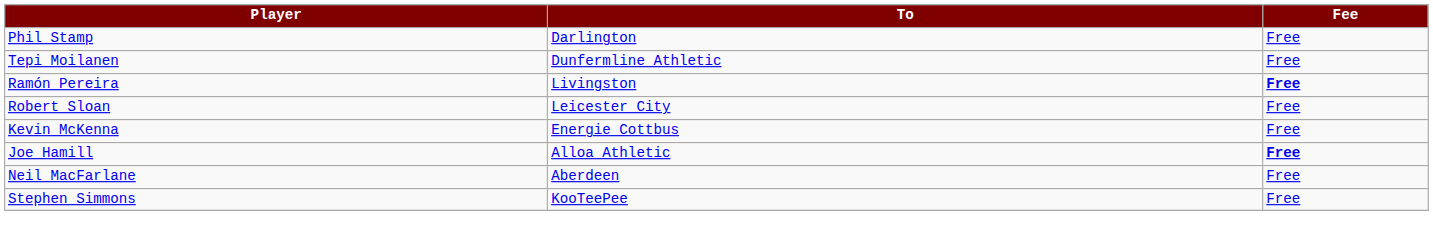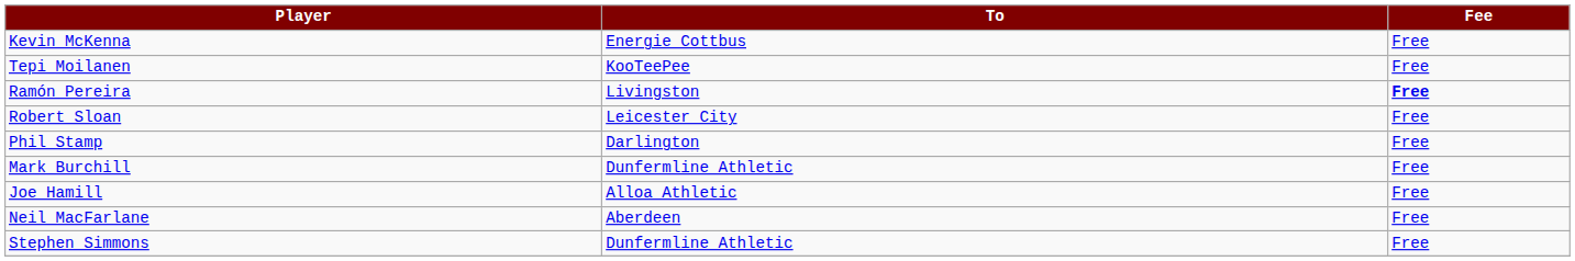 <table class="wikitable" style="text-align:left; font-size:95%;width:98%;">
 <tr>
 <th style="background:maroon; color:white;">Player</th>
 <th style="background:maroon; color:white;">To</th>
 <th style="background:maroon; color:white;">Fee</th>
 </tr>
 <tr>
-<td> <a href='#'>Phil Stamp</a></td>
-<td> <a href='#'>Darlington</a></td>
+<td> <a href='#'>Kevin McKenna</a></td>
+<td> <a href='#'>Energie Cottbus</a></td>
 <td><a href='#'>Free</a></td>
 </tr>
 <tr>
 <td> <a href='#'>Tepi Moilanen</a></td>
-<td> <a href='#'>Dunfermline Athletic</a></td>
+<td> <a href='#'>KooTeePee</a></td>
 <td><a href='#'>Free</a></td>
 </tr>
 <tr>
 <td> <a href='#'>Ramón Pereira</a></td>
 <td> <a href='#'>Livingston</a></td>
 <td><strong><a href='#'>Free</a></strong></td>
 </tr>
 <tr>
 <td> <a href='#'>Robert Sloan</a></td>
 <td> <a href='#'>Leicester City</a></td>
 <td><a href='#'>Free</a></td>
 </tr>
 <tr>
-<td> <a href='#'>Kevin McKenna</a></td>
-<td> <a href='#'>Energie Cottbus</a></td>
+<td> <a href='#'>Phil Stamp</a></td>
+<td> <a href='#'>Darlington</a></td>
+<td><a href='#'>Free</a></td>
+</tr>
+<tr>
+<td> <a href='#'>Mark Burchill</a></td>
+<td> <a href='#'>Dunfermline Athletic</a></td>
 <td><a href='#'>Free</a></td>
 </tr>
 <tr>
 <td> <a href='#'>Joe Hamill</a></td>
 <td> <a href='#'>Alloa Athletic</a></td>
-<td><strong><a href='#'>Free</a></strong></td>
+<td><a href='#'>Free</a></td>
 </tr>
 <tr>
 <td> <a href='#'>Neil MacFarlane</a></td>
 <td> <a href='#'>Aberdeen</a></td>
 <td><a href='#'>Free</a></td>
 </tr>
 <tr>
 <td> <a href='#'>Stephen Simmons</a></td>
-<td> <a href='#'>KooTeePee</a></td>
+<td> <a href='#'>Dunfermline Athletic</a></td>
 <td><a href='#'>Free</a></td>
 </tr>
 <tr>
 </tr>
 </table>
